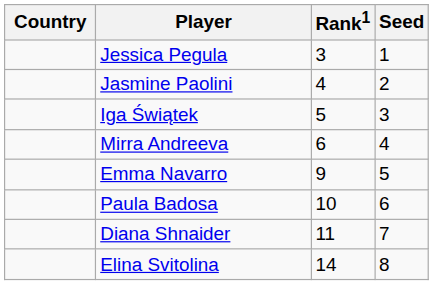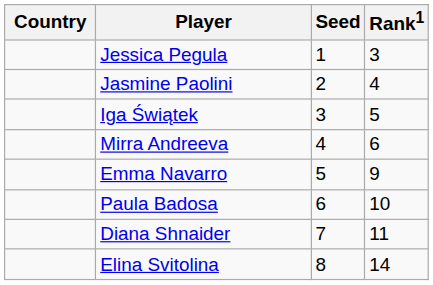 <table class="sortable wikitable">
 <tr>
 <th width="70">Country</th>
 <th width="175">Player</th>
+<th>Seed</th>
 <th>Rank<sup>1</sup></th>
-<th>Seed</th>
 </tr>
 <tr>
 <td></td>
 <td><a href='#'>Jessica Pegula</a></td>
+<td>1</td>
 <td>3</td>
-<td>1</td>
 </tr>
 <tr>
 <td></td>
 <td><a href='#'>Jasmine Paolini</a></td>
+<td>2</td>
 <td>4</td>
-<td>2</td>
 </tr>
 <tr>
 <td></td>
 <td><a href='#'>Iga Świątek</a></td>
+<td>3</td>
 <td>5</td>
-<td>3</td>
 </tr>
 <tr>
 <td></td>
 <td><a href='#'>Mirra Andreeva</a></td>
+<td>4</td>
 <td>6</td>
-<td>4</td>
 </tr>
 <tr>
 <td></td>
 <td><a href='#'>Emma Navarro</a></td>
+<td>5</td>
 <td>9</td>
-<td>5</td>
 </tr>
 <tr>
 <td></td>
 <td><a href='#'>Paula Badosa</a></td>
+<td>6</td>
 <td>10</td>
-<td>6</td>
 </tr>
 <tr>
 <td></td>
 <td><a href='#'>Diana Shnaider</a></td>
+<td>7</td>
 <td>11</td>
-<td>7</td>
 </tr>
 <tr>
 <td></td>
 <td><a href='#'>Elina Svitolina</a></td>
+<td>8</td>
 <td>14</td>
-<td>8</td>
 </tr>
 </table>
